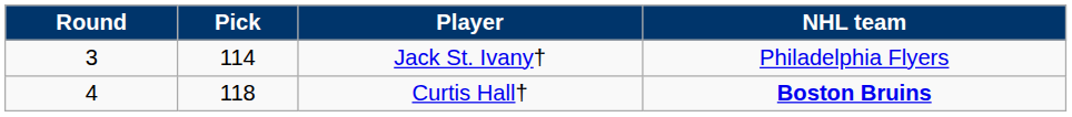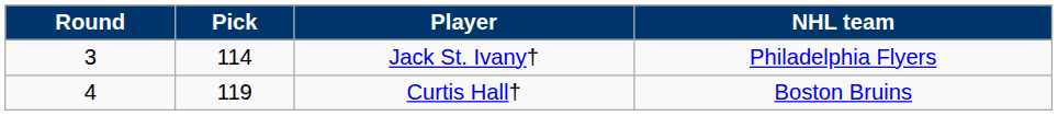 <table class="wikitable" width="60%">
 <tr>
 <th style="color:white; background:#00356B">Round</th>
 <th style="color:white; background:#00356B">Pick</th>
 <th style="color:white; background:#00356B">Player</th>
 <th style="color:white; background:#00356B">NHL team</th>
 </tr>
 <tr align="center" bgcolor="">
 <td>3</td>
 <td>114</td>
 <td><a href='#'>Jack St. Ivany</a>†</td>
 <td><a href='#'>Philadelphia Flyers</a></td>
 </tr>
 <tr align="center" bgcolor="">
 <td>4</td>
-<td>118</td>
+<td>119</td>
 <td><a href='#'>Curtis Hall</a>†</td>
-<td><strong><a href='#'>Boston Bruins</a></strong></td>
+<td><a href='#'>Boston Bruins</a></td>
 </tr>
 </table>
